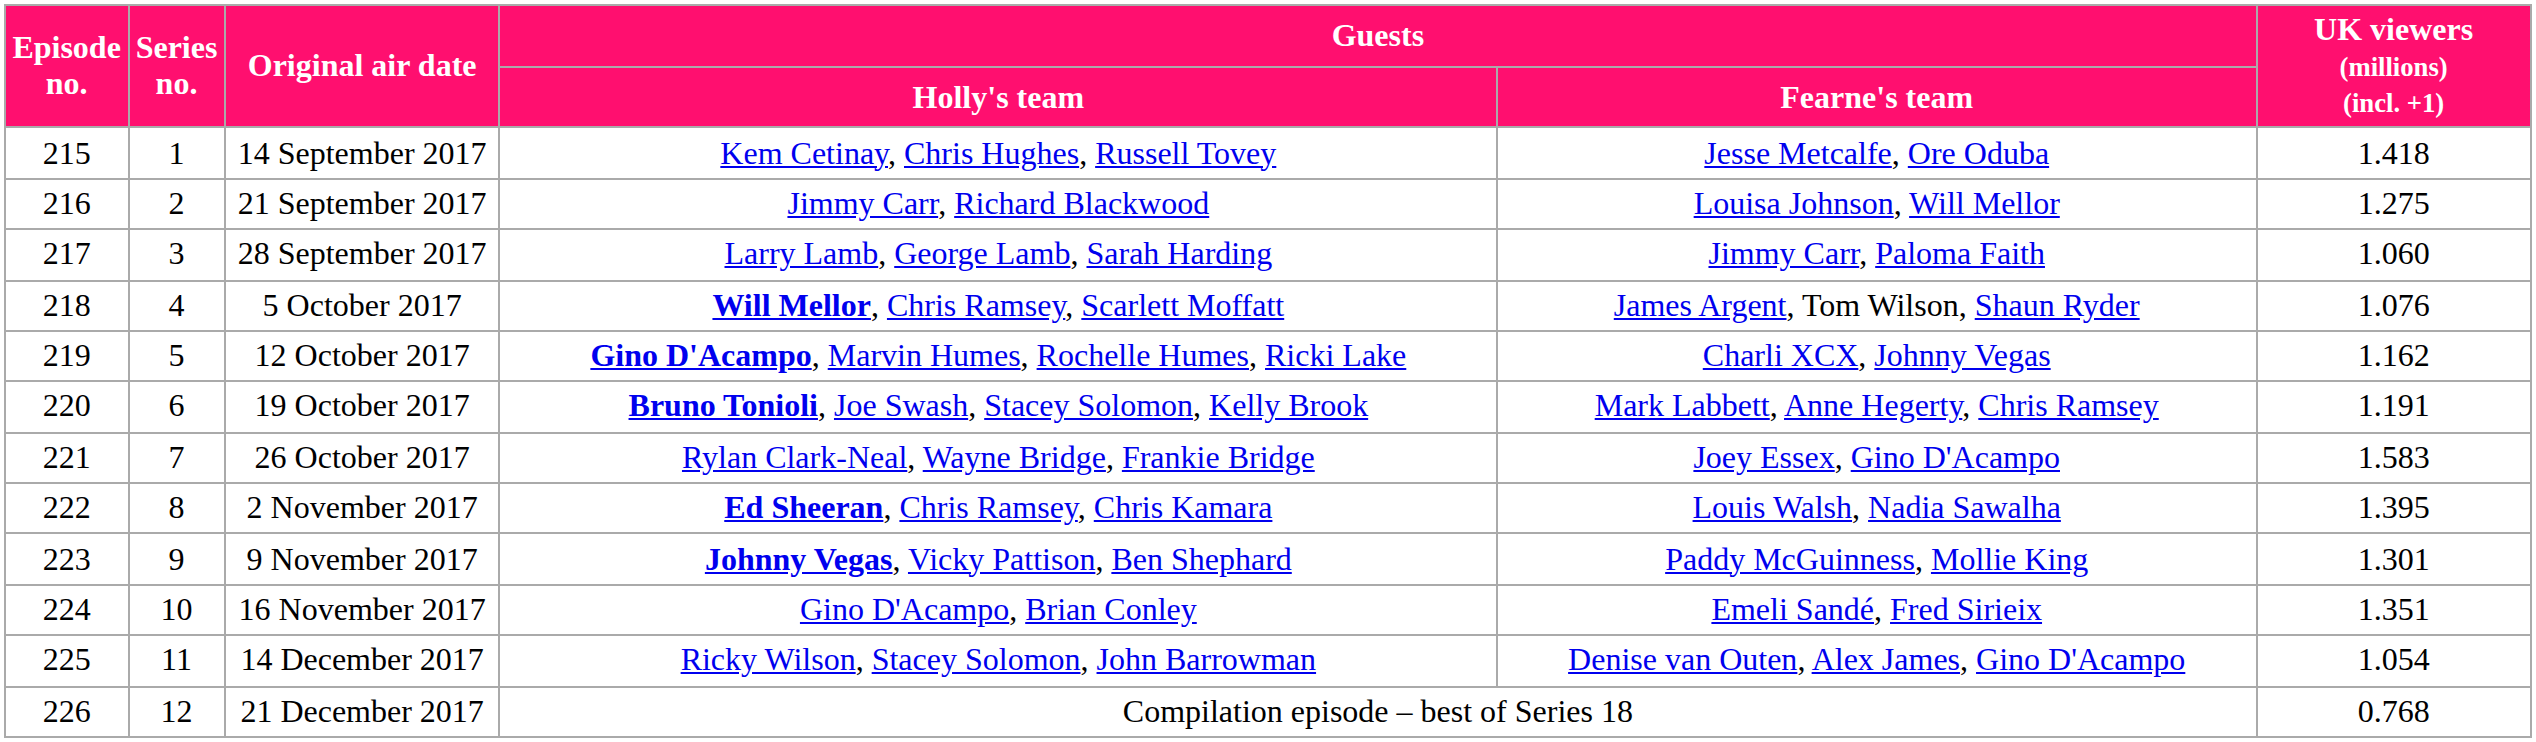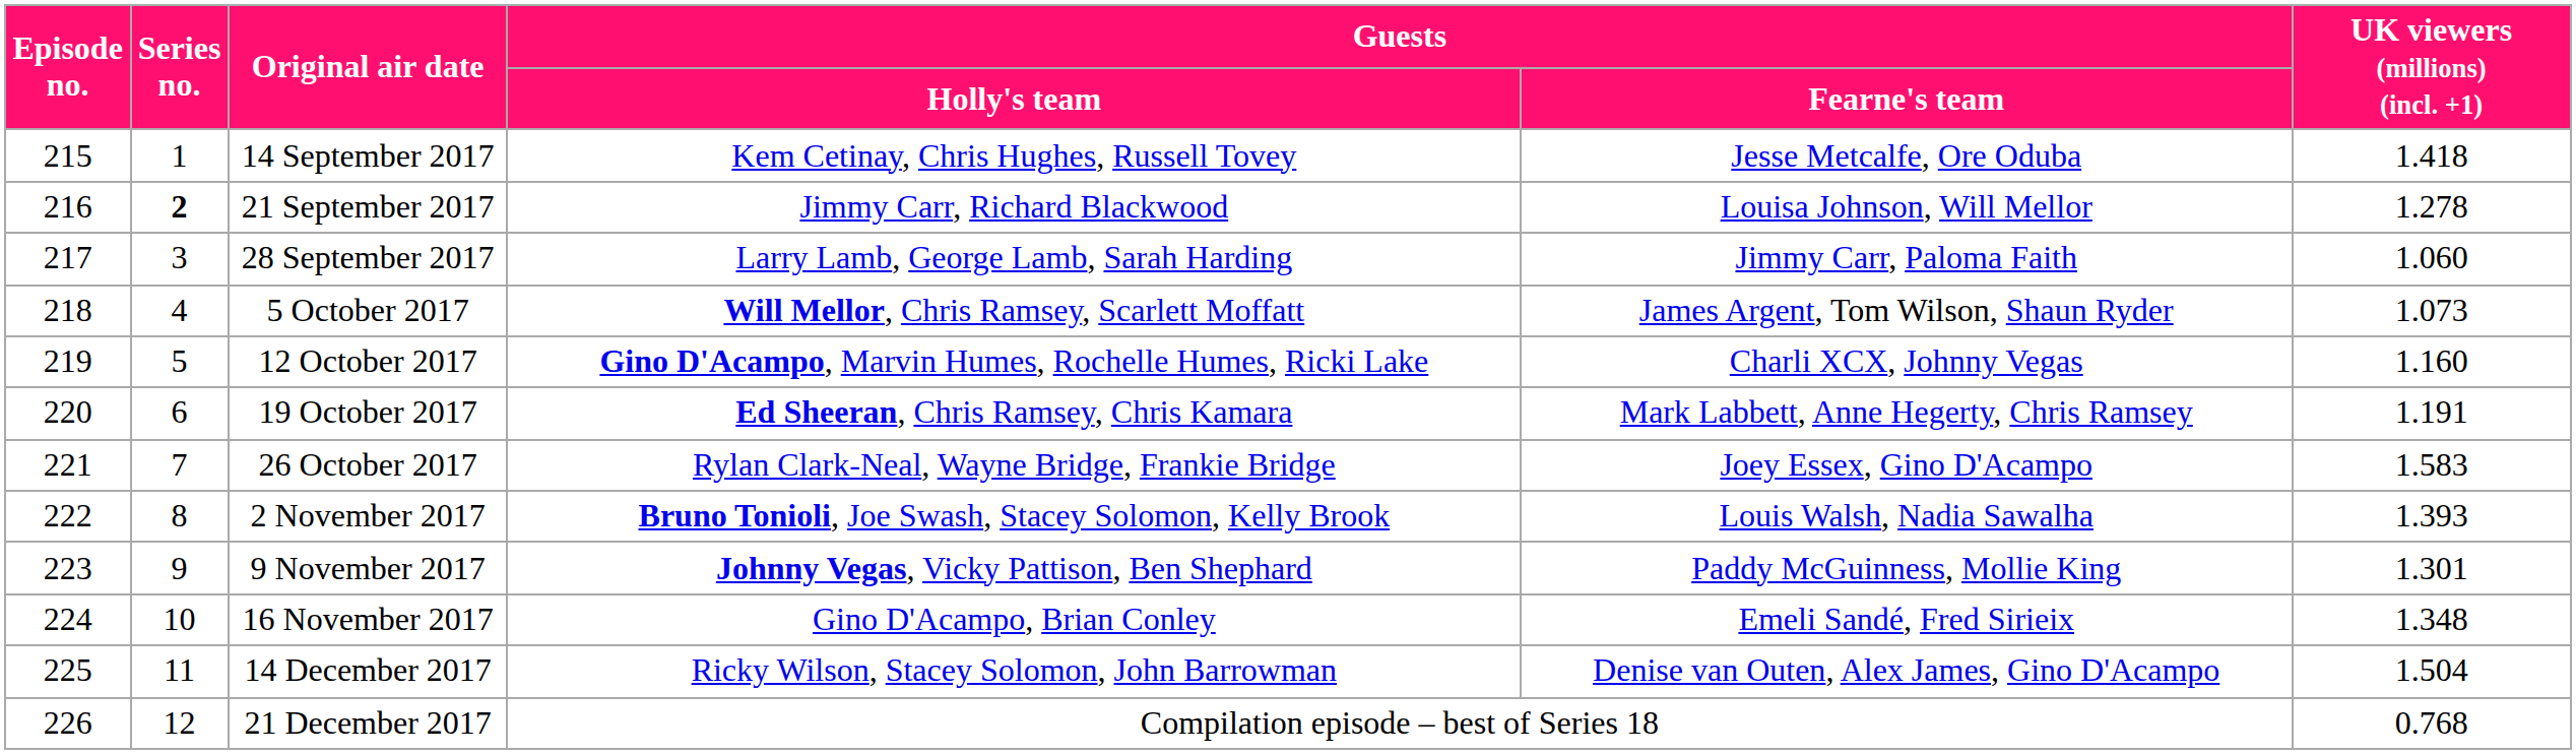 <table class="wikitable" style="width:100%; background:#fff; text-align:center;">
 <tr style="color:White" #008000;>
 <th rowspan="2" style="background:#ff0f6f; width:20px;">Episode<br>no.</th>
 <th rowspan="2" style="background:#ff0f6f; width:20px;">Series<br>no.</th>
 <th rowspan="2" style="background:#ff0f6f; width:130px;">Original air date</th>
 <th colspan="2" style="background:#ff0f6f;">Guests</th>
 <th rowspan="2" style="background:#ff0f6f; width:130px;">UK viewers <small>(millions)</small><br><small>(incl. +1)</small></th>
 </tr>
 <tr style="color:White">
 <th style="background:#ff0f6f;">Holly's team</th>
 <th style="background:#ff0f6f;">Fearne's team</th>
 </tr>
 <tr>
 <td>215</td>
 <td>1</td>
 <td>14 September 2017</td>
 <td><a href='#'>Kem Cetinay</a>, <a href='#'>Chris Hughes</a>, <a href='#'>Russell Tovey</a></td>
 <td><a href='#'>Jesse Metcalfe</a>, <a href='#'>Ore Oduba</a></td>
 <td>1.418</td>
 </tr>
 <tr>
 <td>216</td>
-<td>2</td>
+<td><strong>2</strong></td>
 <td>21 September 2017</td>
 <td><a href='#'>Jimmy Carr</a>, <a href='#'>Richard Blackwood</a></td>
 <td><a href='#'>Louisa Johnson</a>, <a href='#'>Will Mellor</a></td>
-<td>1.275</td>
+<td>1.278</td>
 </tr>
 <tr>
 <td>217</td>
 <td>3</td>
 <td>28 September 2017</td>
 <td><a href='#'>Larry Lamb</a>, <a href='#'>George Lamb</a>, <a href='#'>Sarah Harding</a></td>
 <td><a href='#'>Jimmy Carr</a>, <a href='#'>Paloma Faith</a></td>
 <td>1.060</td>
 </tr>
 <tr>
 <td>218</td>
 <td>4</td>
 <td>5 October 2017</td>
 <td><strong><a href='#'>Will Mellor</a></strong>, <a href='#'>Chris Ramsey</a>, <a href='#'>Scarlett Moffatt</a></td>
 <td><a href='#'>James Argent</a>, Tom Wilson, <a href='#'>Shaun Ryder</a></td>
-<td>1.076</td>
+<td>1.073</td>
 </tr>
 <tr>
 <td>219</td>
 <td>5</td>
 <td>12 October 2017</td>
 <td><strong><a href='#'>Gino D'Acampo</a></strong>, <a href='#'>Marvin Humes</a>, <a href='#'>Rochelle Humes</a>, <a href='#'>Ricki Lake</a></td>
 <td><a href='#'>Charli XCX</a>, <a href='#'>Johnny Vegas</a></td>
-<td>1.162</td>
+<td>1.160</td>
 </tr>
 <tr>
 <td>220</td>
 <td>6</td>
 <td>19 October 2017</td>
-<td><strong><a href='#'>Bruno Tonioli</a></strong>, <a href='#'>Joe Swash</a>, <a href='#'>Stacey Solomon</a>, <a href='#'>Kelly Brook</a></td>
+<td><strong><a href='#'>Ed Sheeran</a></strong>, <a href='#'>Chris Ramsey</a>, <a href='#'>Chris Kamara</a></td>
 <td><a href='#'>Mark Labbett</a>, <a href='#'>Anne Hegerty</a>, <a href='#'>Chris Ramsey</a></td>
 <td>1.191</td>
 </tr>
 <tr>
 <td>221</td>
 <td>7</td>
 <td>26 October 2017</td>
 <td><a href='#'>Rylan Clark-Neal</a>, <a href='#'>Wayne Bridge</a>, <a href='#'>Frankie Bridge</a></td>
 <td><a href='#'>Joey Essex</a>, <a href='#'>Gino D'Acampo</a></td>
 <td>1.583</td>
 </tr>
 <tr>
 <td>222</td>
 <td>8</td>
 <td>2 November 2017</td>
-<td><strong><a href='#'>Ed Sheeran</a></strong>, <a href='#'>Chris Ramsey</a>, <a href='#'>Chris Kamara</a></td>
+<td><strong><a href='#'>Bruno Tonioli</a></strong>, <a href='#'>Joe Swash</a>, <a href='#'>Stacey Solomon</a>, <a href='#'>Kelly Brook</a></td>
 <td><a href='#'>Louis Walsh</a>, <a href='#'>Nadia Sawalha</a></td>
-<td>1.395</td>
+<td>1.393</td>
 </tr>
 <tr>
 <td>223</td>
 <td>9</td>
 <td>9 November 2017</td>
 <td><strong><a href='#'>Johnny Vegas</a></strong>, <a href='#'>Vicky Pattison</a>, <a href='#'>Ben Shephard</a></td>
 <td><a href='#'>Paddy McGuinness</a>, <a href='#'>Mollie King</a></td>
 <td>1.301</td>
 </tr>
 <tr>
 <td>224</td>
 <td>10</td>
 <td>16 November 2017</td>
 <td><a href='#'>Gino D'Acampo</a>, <a href='#'>Brian Conley</a></td>
 <td><a href='#'>Emeli Sandé</a>, <a href='#'>Fred Sirieix</a></td>
-<td>1.351</td>
+<td>1.348</td>
 </tr>
 <tr>
 <td>225</td>
 <td>11</td>
 <td>14 December 2017</td>
 <td><a href='#'>Ricky Wilson</a>, <a href='#'>Stacey Solomon</a>, <a href='#'>John Barrowman</a></td>
 <td><a href='#'>Denise van Outen</a>, <a href='#'>Alex James</a>, <a href='#'>Gino D'Acampo</a></td>
-<td>1.054</td>
+<td>1.504</td>
 </tr>
 <tr>
 <td>226</td>
 <td>12</td>
 <td>21 December 2017</td>
 <td colspan="2">Compilation episode – best of Series 18</td>
 <td>0.768</td>
 </tr>
 </table>
